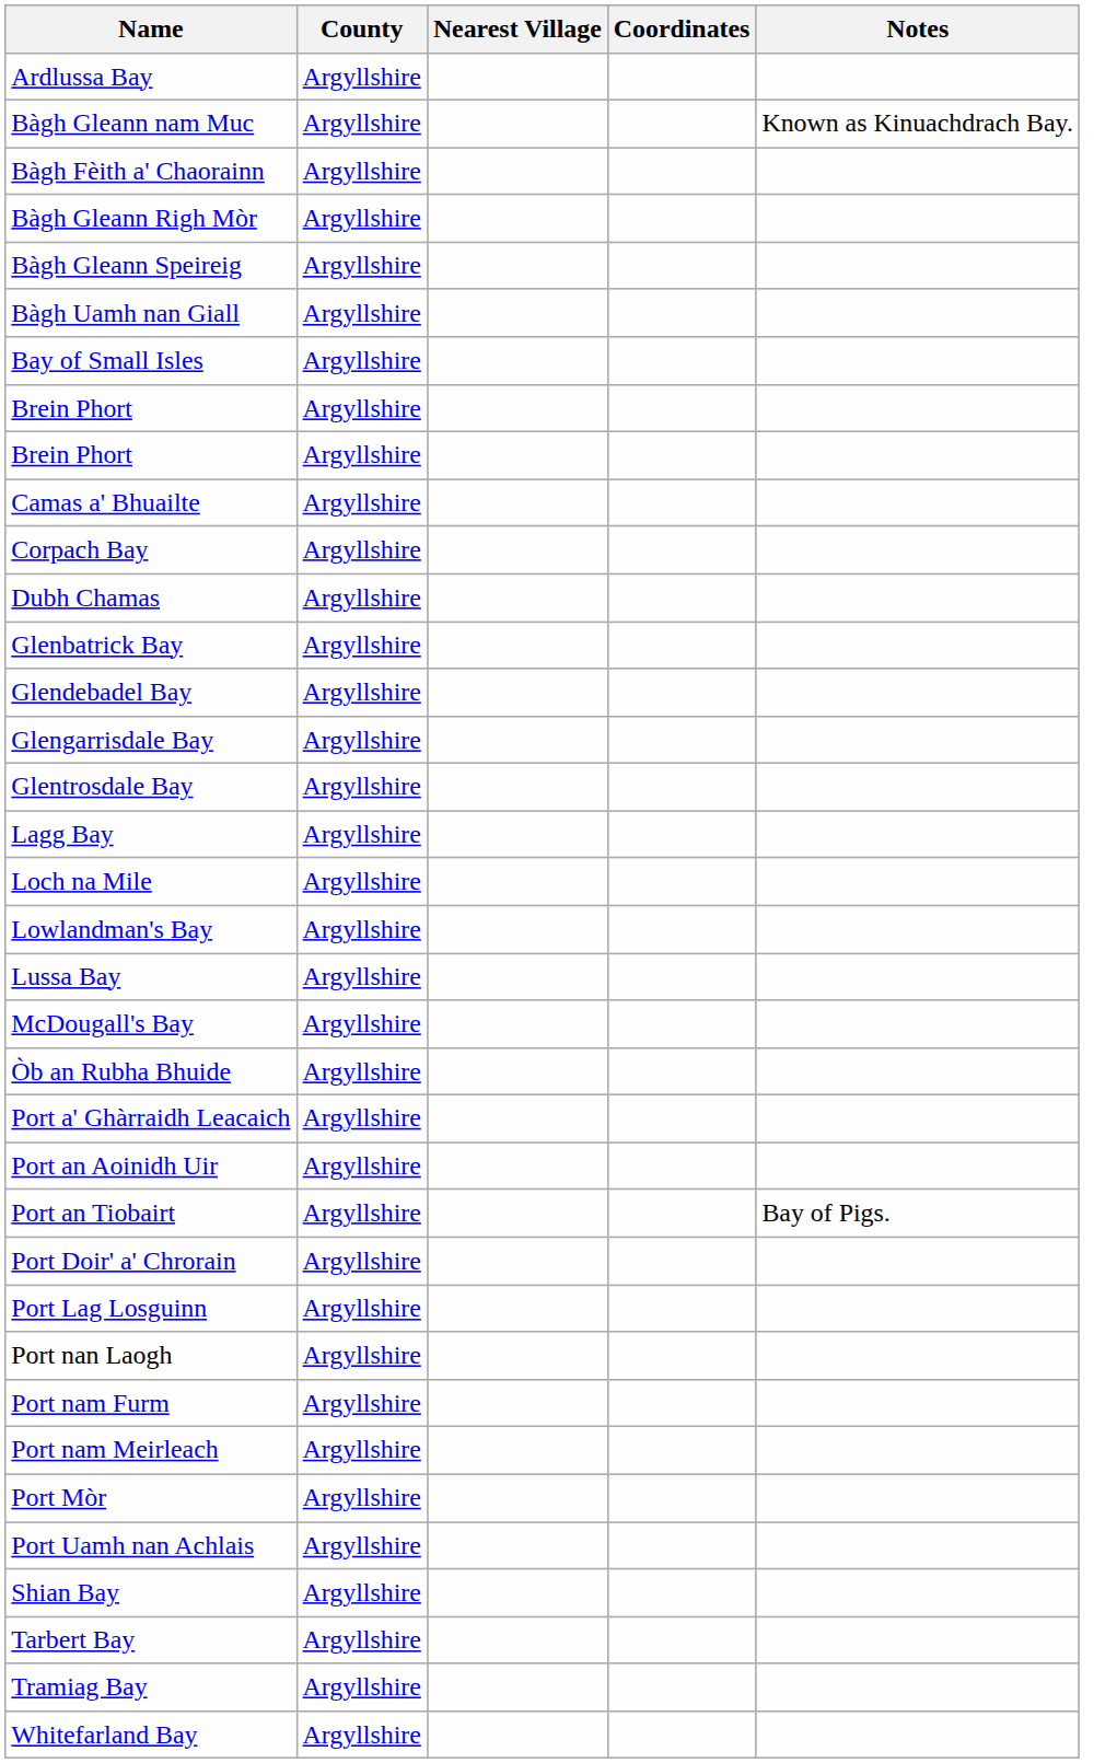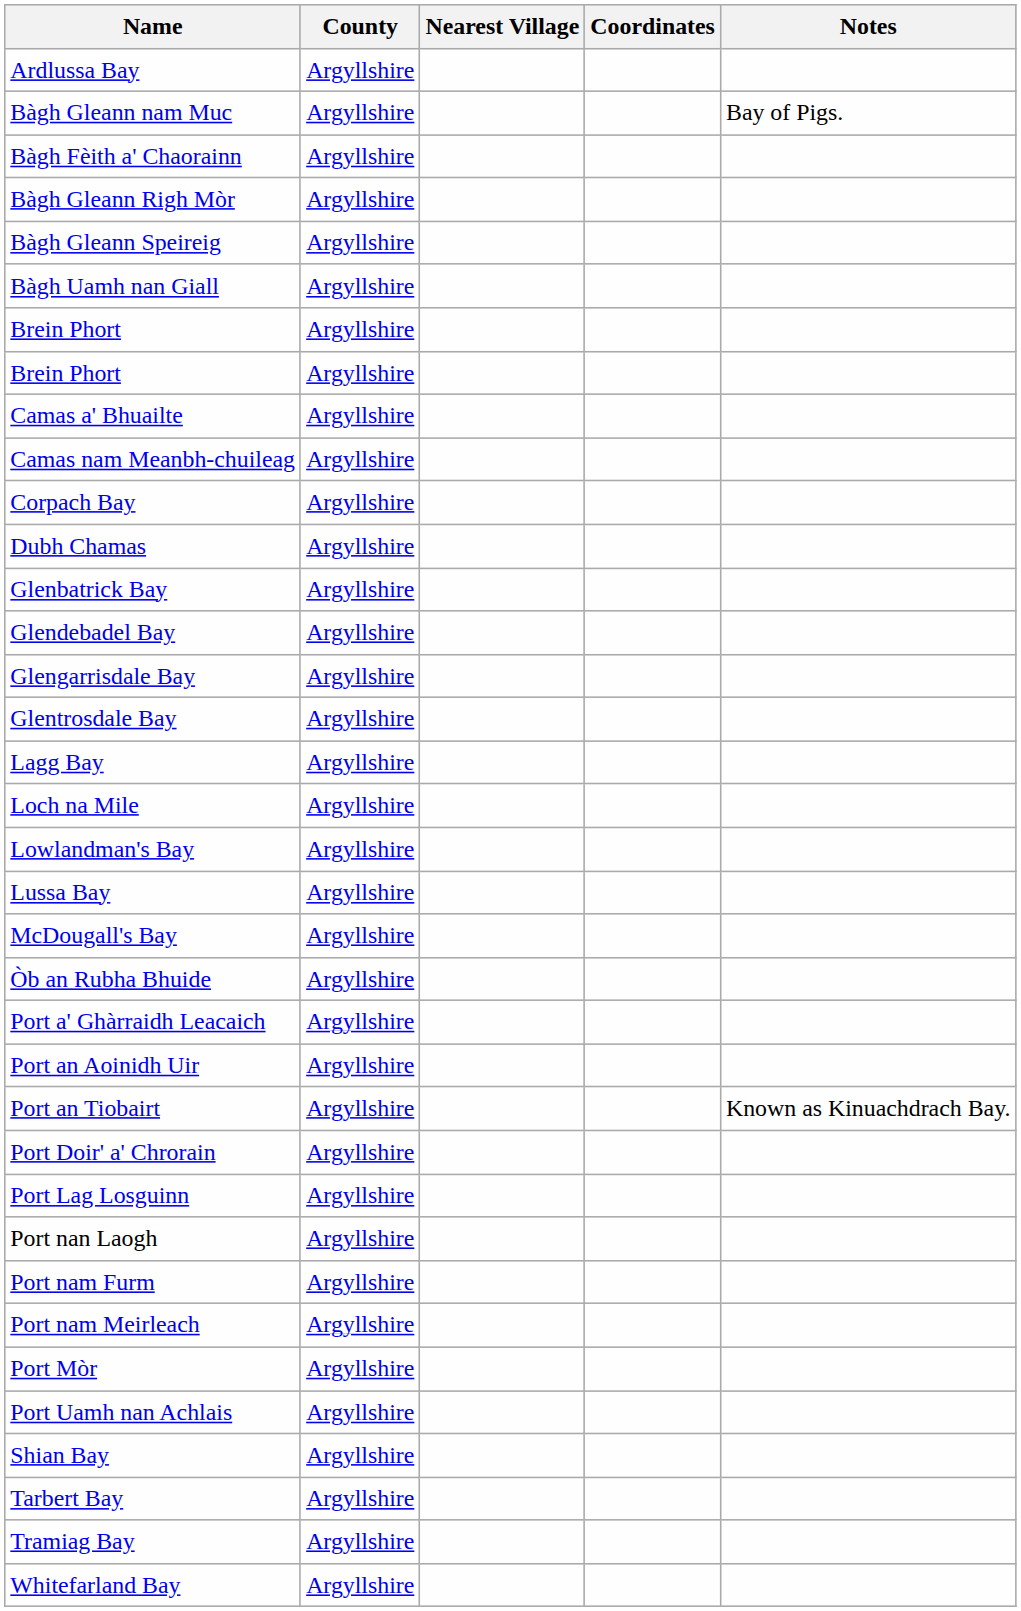 <table class="wikitable sortable" style="table-layout:fixed;background-color:#FEFEFE;font-size:95%;padding:0.30em;line-height:1.35em;">
 <tr>
 <th scope="col">Name</th>
 <th scope="col">County</th>
 <th scope="col">Nearest Village</th>
 <th scope="col" data-sort-type="number">Coordinates</th>
 <th scope="col">Notes</th>
 </tr>
 <tr>
 <td><a href='#'>Ardlussa Bay</a></td>
 <td><a href='#'>Argyllshire</a></td>
 <td></td>
 <td></td>
 <td></td>
 </tr>
 <tr>
 <td><a href='#'>Bàgh Gleann nam Muc</a></td>
 <td><a href='#'>Argyllshire</a></td>
 <td></td>
 <td></td>
-<td> Known as Kinuachdrach Bay.</td>
+<td> Bay of Pigs.</td>
 </tr>
 <tr>
 <td><a href='#'>Bàgh Fèith a' Chaorainn</a></td>
 <td><a href='#'>Argyllshire</a></td>
 <td></td>
 <td></td>
 <td></td>
 </tr>
 <tr>
 <td><a href='#'>Bàgh Gleann Righ Mòr</a></td>
 <td><a href='#'>Argyllshire</a></td>
 <td></td>
 <td></td>
 <td></td>
 </tr>
 <tr>
 <td><a href='#'>Bàgh Gleann Speireig</a></td>
 <td><a href='#'>Argyllshire</a></td>
 <td></td>
 <td></td>
 <td></td>
 </tr>
 <tr>
 <td><a href='#'>Bàgh Uamh nan Giall</a></td>
 <td><a href='#'>Argyllshire</a></td>
 <td></td>
 <td></td>
 <td></td>
 </tr>
 <tr>
-<td><a href='#'>Bay of Small Isles</a></td>
-<td><a href='#'>Argyllshire</a></td>
-<td></td>
-<td></td>
-<td></td>
-</tr>
-<tr>
 <td><a href='#'>Brein Phort</a></td>
 <td><a href='#'>Argyllshire</a></td>
 <td></td>
 <td></td>
 <td></td>
 </tr>
 <tr>
 <td><a href='#'>Brein Phort</a></td>
 <td><a href='#'>Argyllshire</a></td>
 <td></td>
 <td></td>
 <td></td>
 </tr>
 <tr>
 <td><a href='#'>Camas a' Bhuailte</a></td>
+<td><a href='#'>Argyllshire</a></td>
+<td></td>
+<td></td>
+<td></td>
+</tr>
+<tr>
+<td><a href='#'>Camas nam Meanbh-chuileag</a></td>
 <td><a href='#'>Argyllshire</a></td>
 <td></td>
 <td></td>
 <td></td>
 </tr>
 <tr>
 <td><a href='#'>Corpach Bay</a></td>
 <td><a href='#'>Argyllshire</a></td>
 <td></td>
 <td></td>
 <td></td>
 </tr>
 <tr>
 <td><a href='#'>Dubh Chamas</a></td>
 <td><a href='#'>Argyllshire</a></td>
 <td></td>
 <td></td>
 <td></td>
 </tr>
 <tr>
 <td><a href='#'>Glenbatrick Bay</a></td>
 <td><a href='#'>Argyllshire</a></td>
 <td></td>
 <td></td>
 <td></td>
 </tr>
 <tr>
 <td><a href='#'>Glendebadel Bay</a></td>
 <td><a href='#'>Argyllshire</a></td>
 <td></td>
 <td></td>
 <td></td>
 </tr>
 <tr>
 <td><a href='#'>Glengarrisdale Bay</a></td>
 <td><a href='#'>Argyllshire</a></td>
 <td></td>
 <td></td>
 <td></td>
 </tr>
 <tr>
 <td><a href='#'>Glentrosdale Bay</a></td>
 <td><a href='#'>Argyllshire</a></td>
 <td></td>
 <td></td>
 <td></td>
 </tr>
 <tr>
 <td><a href='#'>Lagg Bay</a></td>
 <td><a href='#'>Argyllshire</a></td>
 <td></td>
 <td></td>
 <td></td>
 </tr>
 <tr>
 <td><a href='#'>Loch na Mile</a></td>
 <td><a href='#'>Argyllshire</a></td>
 <td></td>
 <td></td>
 <td></td>
 </tr>
 <tr>
 <td><a href='#'>Lowlandman's Bay</a></td>
 <td><a href='#'>Argyllshire</a></td>
 <td></td>
 <td></td>
 <td></td>
 </tr>
 <tr>
 <td><a href='#'>Lussa Bay</a></td>
 <td><a href='#'>Argyllshire</a></td>
 <td></td>
 <td></td>
 <td></td>
 </tr>
 <tr>
 <td><a href='#'>McDougall's Bay</a></td>
 <td><a href='#'>Argyllshire</a></td>
 <td></td>
 <td></td>
 <td></td>
 </tr>
 <tr>
 <td><a href='#'>Òb an Rubha Bhuide</a></td>
 <td><a href='#'>Argyllshire</a></td>
 <td></td>
 <td></td>
 <td></td>
 </tr>
 <tr>
 <td><a href='#'>Port a' Ghàrraidh Leacaich</a></td>
 <td><a href='#'>Argyllshire</a></td>
 <td></td>
 <td></td>
 <td></td>
 </tr>
 <tr>
 <td><a href='#'>Port an Aoinidh Uir</a></td>
 <td><a href='#'>Argyllshire</a></td>
 <td></td>
 <td></td>
 <td></td>
 </tr>
 <tr>
 <td><a href='#'>Port an Tiobairt</a></td>
 <td><a href='#'>Argyllshire</a></td>
 <td></td>
 <td></td>
-<td> Bay of Pigs.</td>
+<td> Known as Kinuachdrach Bay.</td>
 </tr>
 <tr>
 <td><a href='#'>Port Doir' a' Chrorain</a></td>
 <td><a href='#'>Argyllshire</a></td>
 <td></td>
 <td></td>
 <td></td>
 </tr>
 <tr>
 <td><a href='#'>Port Lag Losguinn</a></td>
 <td><a href='#'>Argyllshire</a></td>
 <td></td>
 <td></td>
 <td></td>
 </tr>
 <tr>
 <td>Port nan Laogh</td>
 <td><a href='#'>Argyllshire</a></td>
 <td></td>
 <td></td>
 <td></td>
 </tr>
 <tr>
 <td><a href='#'>Port nam Furm</a></td>
 <td><a href='#'>Argyllshire</a></td>
 <td></td>
 <td></td>
 <td></td>
 </tr>
 <tr>
 <td><a href='#'>Port nam Meirleach</a></td>
 <td><a href='#'>Argyllshire</a></td>
 <td></td>
 <td></td>
 <td></td>
 </tr>
 <tr>
 <td><a href='#'>Port Mòr</a></td>
 <td><a href='#'>Argyllshire</a></td>
 <td></td>
 <td></td>
 <td></td>
 </tr>
 <tr>
 <td><a href='#'>Port Uamh nan Achlais</a></td>
 <td><a href='#'>Argyllshire</a></td>
 <td></td>
 <td></td>
 <td></td>
 </tr>
 <tr>
 <td><a href='#'>Shian Bay</a></td>
 <td><a href='#'>Argyllshire</a></td>
 <td></td>
 <td></td>
 <td></td>
 </tr>
 <tr>
 <td><a href='#'>Tarbert Bay</a></td>
 <td><a href='#'>Argyllshire</a></td>
 <td></td>
 <td></td>
 <td></td>
 </tr>
 <tr>
 <td><a href='#'>Tramiag Bay</a></td>
 <td><a href='#'>Argyllshire</a></td>
 <td></td>
 <td></td>
 <td></td>
 </tr>
 <tr>
 <td><a href='#'>Whitefarland Bay</a></td>
 <td><a href='#'>Argyllshire</a></td>
 <td></td>
 <td></td>
 <td></td>
 </tr>
 </table>
